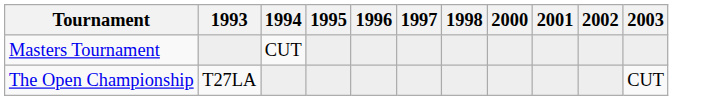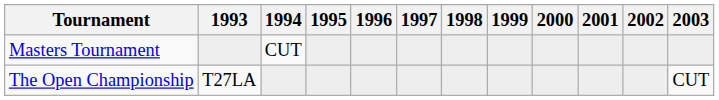 <table class="wikitable" style="font-size:95%;text-align:center;">
 <tr>
 <th>Tournament</th>
 <th>1993</th>
 <th>1994</th>
 <th>1995</th>
 <th>1996</th>
 <th>1997</th>
 <th>1998</th>
+<th>1999</th>
 <th>2000</th>
 <th>2001</th>
 <th>2002</th>
 <th>2003</th>
 </tr>
 <tr>
 <td align=left><a href='#'>Masters Tournament</a></td>
 <td style="background:#eeeeee;"></td>
 <td>CUT</td>
+<td style="background:#eeeeee;"></td>
 <td style="background:#eeeeee;"></td>
 <td style="background:#eeeeee;"></td>
 <td style="background:#eeeeee;"></td>
 <td style="background:#eeeeee;"></td>
 <td style="background:#eeeeee;"></td>
 <td style="background:#eeeeee;"></td>
 <td style="background:#eeeeee;"></td>
 <td style="background:#eeeeee;"></td>
 </tr>
 <tr>
 <td align=left><a href='#'>The Open Championship</a></td>
 <td>T27<span>LA</span></td>
 <td style="background:#eeeeee;"></td>
 <td style="background:#eeeeee;"></td>
 <td style="background:#eeeeee;"></td>
 <td style="background:#eeeeee;"></td>
 <td style="background:#eeeeee;"></td>
 <td style="background:#eeeeee;"></td>
 <td style="background:#eeeeee;"></td>
 <td style="background:#eeeeee;"></td>
+<td style="background:#eeeeee;"></td>
 <td>CUT</td>
 </tr>
 </table>
